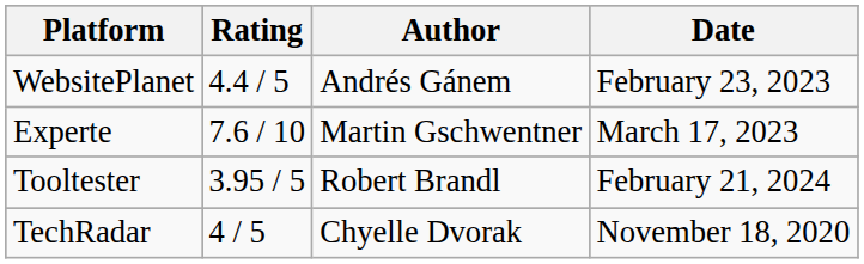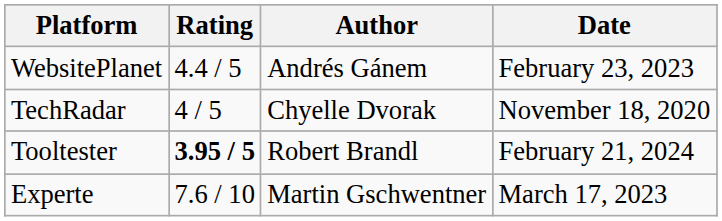 <table class="wikitable">
 <tr>
 <th>Platform</th>
 <th>Rating</th>
 <th>Author</th>
 <th>Date</th>
 </tr>
 <tr>
 <td>WebsitePlanet</td>
 <td>4.4 / 5</td>
 <td>Andrés Gánem</td>
 <td>February 23, 2023 </td>
 </tr>
 <tr>
+<td>TechRadar</td>
+<td>4 / 5</td>
+<td>Chyelle Dvorak</td>
+<td>November 18, 2020 </td>
+</tr>
+<tr>
+<td>Tooltester</td>
+<td><strong>3.95 / 5</strong></td>
+<td>Robert Brandl</td>
+<td>February 21, 2024 </td>
+</tr>
+<tr>
 <td>Experte</td>
 <td>7.6 / 10</td>
 <td>Martin Gschwentner</td>
 <td>March 17, 2023 </td>
 </tr>
-<tr>
-<td>Tooltester</td>
-<td>3.95 / 5</td>
-<td>Robert Brandl</td>
-<td>February 21, 2024 </td>
-</tr>
-<tr>
-<td>TechRadar</td>
-<td>4 / 5</td>
-<td>Chyelle Dvorak</td>
-<td>November 18, 2020 </td>
-</tr>
 </table>
